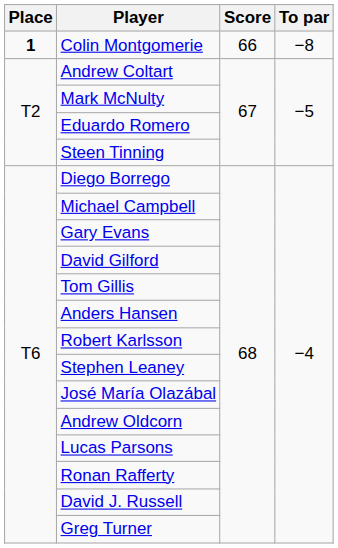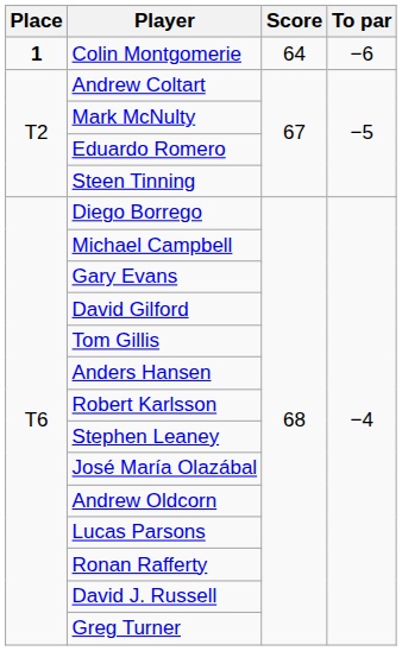 <table class="wikitable">
 <tr>
 <th>Place</th>
 <th>Player</th>
 <th>Score</th>
 <th>To par</th>
 </tr>
 <tr>
 <td align=center><strong>1</strong></td>
 <td> <a href='#'>Colin Montgomerie</a></td>
-<td align=center>66</td>
-<td align=center>−8</td>
+<td align=center>64</td>
+<td align=center>−6</td>
 </tr>
 <tr>
 <td rowspan="4" align=center>T2</td>
 <td> <a href='#'>Andrew Coltart</a></td>
 <td rowspan="4" align=center>67</td>
 <td rowspan="4" align=center>−5</td>
 </tr>
 <tr>
 <td> <a href='#'>Mark McNulty</a></td>
 </tr>
 <tr>
 <td> <a href='#'>Eduardo Romero</a></td>
 </tr>
 <tr>
 <td> <a href='#'>Steen Tinning</a></td>
 </tr>
 <tr>
 <td rowspan="14" align=center>T6</td>
 <td> <a href='#'>Diego Borrego</a></td>
 <td rowspan="14" align=center>68</td>
 <td rowspan="14" align=center>−4</td>
 </tr>
 <tr>
 <td> <a href='#'>Michael Campbell</a></td>
 </tr>
 <tr>
 <td> <a href='#'>Gary Evans</a></td>
 </tr>
 <tr>
 <td> <a href='#'>David Gilford</a></td>
 </tr>
 <tr>
 <td> <a href='#'>Tom Gillis</a></td>
 </tr>
 <tr>
 <td> <a href='#'>Anders Hansen</a></td>
 </tr>
 <tr>
 <td> <a href='#'>Robert Karlsson</a></td>
 </tr>
 <tr>
 <td> <a href='#'>Stephen Leaney</a></td>
 </tr>
 <tr>
 <td> <a href='#'>José María Olazábal</a></td>
 </tr>
 <tr>
 <td> <a href='#'>Andrew Oldcorn</a></td>
 </tr>
 <tr>
 <td> <a href='#'>Lucas Parsons</a></td>
 </tr>
 <tr>
 <td> <a href='#'>Ronan Rafferty</a></td>
 </tr>
 <tr>
 <td> <a href='#'>David J. Russell</a></td>
 </tr>
 <tr>
 <td> <a href='#'>Greg Turner</a></td>
 </tr>
 </table>
